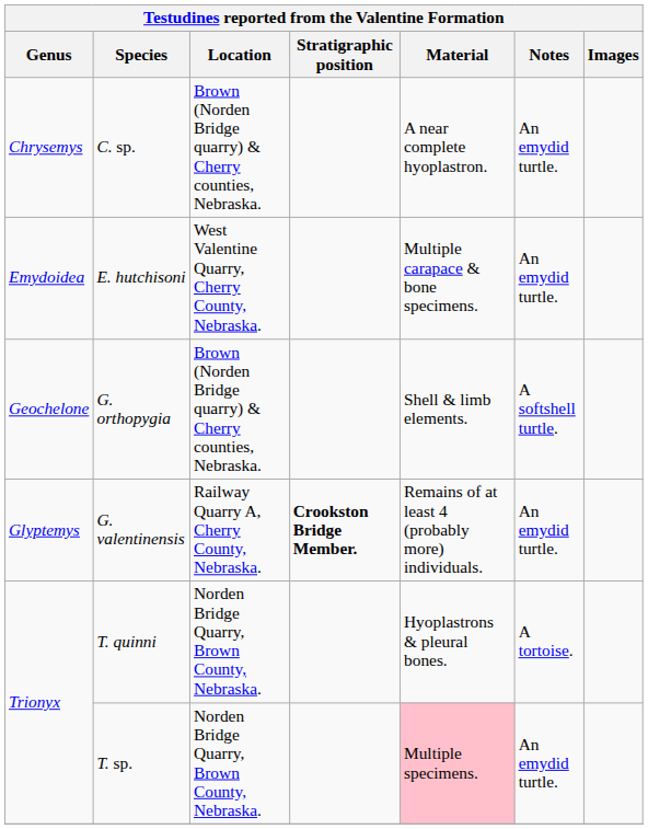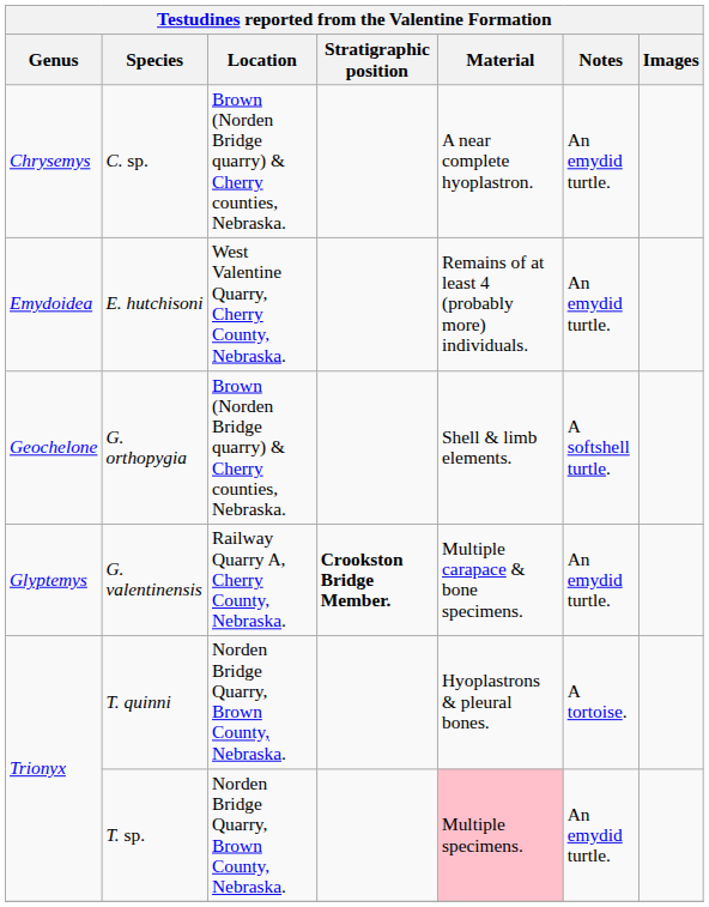 <table class="wikitable" align="center">
 <tr>
 <th colspan="7" align="center"><strong><a href='#'>Testudines</a> reported from the Valentine Formation</strong></th>
 </tr>
 <tr>
 <th>Genus</th>
 <th>Species</th>
 <th>Location</th>
 <th><strong>Stratigraphic position</strong></th>
 <th><strong>Material</strong></th>
 <th>Notes</th>
 <th>Images</th>
 </tr>
 <tr>
 <td><em><a href='#'>Chrysemys</a></em></td>
 <td><em>C.</em> sp.</td>
 <td><a href='#'>Brown</a> (Norden Bridge quarry) & <a href='#'>Cherry</a> counties, Nebraska.</td>
 <td></td>
 <td>A near complete hyoplastron.</td>
 <td>An <a href='#'>emydid</a> turtle.</td>
 <td></td>
 </tr>
 <tr>
 <td><em><a href='#'>Emydoidea</a></em></td>
 <td><em>E. hutchisoni</em></td>
 <td>West Valentine Quarry, <a href='#'>Cherry County, Nebraska</a>.</td>
 <td></td>
-<td>Multiple <a href='#'>carapace</a> & bone specimens.</td>
+<td>Remains of at least 4 (probably more) individuals.</td>
 <td>An <a href='#'>emydid</a> turtle.</td>
 <td></td>
 </tr>
 <tr>
 <td><em><a href='#'>Geochelone</a></em></td>
 <td><em>G. orthopygia</em></td>
 <td><a href='#'>Brown</a> (Norden Bridge quarry) & <a href='#'>Cherry</a> counties, Nebraska.</td>
 <td></td>
 <td>Shell & limb elements.</td>
 <td>A <a href='#'>softshell turtle</a>.</td>
 <td></td>
 </tr>
 <tr>
 <td><em><a href='#'>Glyptemys</a></em></td>
 <td><em>G. valentinensis</em></td>
 <td>Railway Quarry A, <a href='#'>Cherry County, Nebraska</a>.</td>
 <td><strong>Crookston Bridge Member.</strong></td>
-<td>Remains of at least 4 (probably more) individuals.</td>
+<td>Multiple <a href='#'>carapace</a> & bone specimens.</td>
 <td>An <a href='#'>emydid</a> turtle.</td>
 <td></td>
 </tr>
 <tr>
 <td rowspan=2><em><a href='#'>Trionyx</a></em></td>
 <td><em>T. quinni</em></td>
 <td>Norden Bridge Quarry, <a href='#'>Brown County, Nebraska</a>.</td>
 <td></td>
 <td>Hyoplastrons & pleural bones.</td>
 <td>A <a href='#'>tortoise</a>.</td>
 <td></td>
 </tr>
 <tr>
 <td><em>T.</em> sp.</td>
 <td>Norden Bridge Quarry, <a href='#'>Brown County, Nebraska</a>.</td>
 <td></td>
 <td style="background: pink;">Multiple specimens.</td>
 <td>An <a href='#'>emydid</a> turtle.</td>
 <td></td>
 </tr>
 <tr>
 </tr>
 </table>
